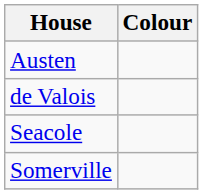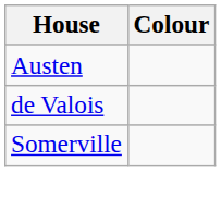 <table class="wikitable">
 <tr>
 <th>House</th>
 <th>Colour</th>
 </tr>
 <tr>
 <td><a href='#'>Austen</a></td>
 <td> </td>
 </tr>
 <tr>
 <td><a href='#'>de Valois</a></td>
 <td> </td>
 </tr>
 <tr>
-<td><a href='#'>Seacole</a></td>
-<td> </td>
-</tr>
-<tr>
 <td><a href='#'>Somerville</a></td>
 <td> </td>
 </tr>
 </table>
